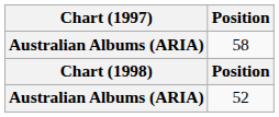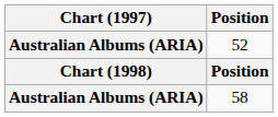 <table class="wikitable plainrowheaders" style="text-align:center">
 <tr>
 <th scope="col">Chart (1997)</th>
 <th scope="col">Position</th>
 </tr>
 <tr>
 <th scope="row">Australian Albums (ARIA)</th>
-<td>58</td>
+<td>52</td>
 </tr>
 <tr>
 <th scope="col">Chart (1998)</th>
 <th scope="col">Position</th>
 </tr>
 <tr>
 <th scope="row">Australian Albums (ARIA)</th>
-<td>52</td>
+<td>58</td>
 </tr>
 </table>
